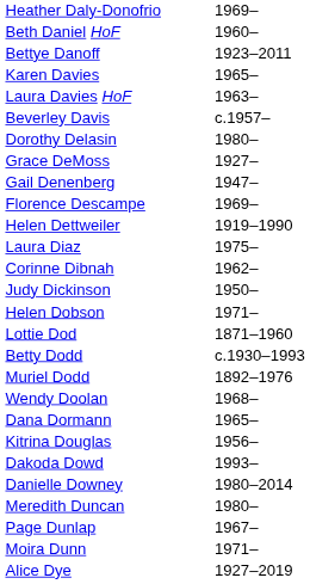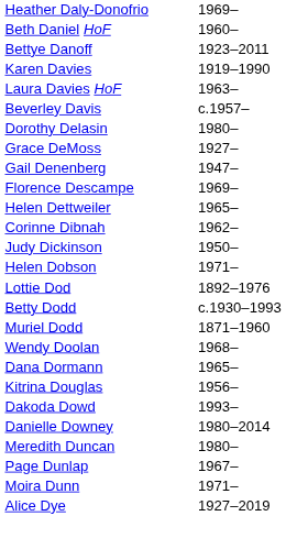 <table>
 <tr>
 <td style="width:210px"> <a href='#'>Heather Daly-Donofrio</a></td>
 <td>1969–</td>
 </tr>
 <tr>
 <td> <a href='#'>Beth Daniel</a> <em><a href='#'><span>HoF</span></a></em></td>
 <td>1960–</td>
 </tr>
 <tr>
 <td> <a href='#'>Bettye Danoff</a></td>
 <td>1923–2011</td>
 </tr>
 <tr>
 <td> <a href='#'>Karen Davies</a></td>
-<td>1965–</td>
+<td>1919–1990</td>
 </tr>
 <tr>
 <td> <a href='#'>Laura Davies</a> <em><a href='#'><span>HoF</span></a></em></td>
 <td>1963–</td>
 </tr>
 <tr>
 <td> <a href='#'>Beverley Davis</a></td>
 <td>c.1957–</td>
 </tr>
 <tr>
 <td>  <a href='#'>Dorothy Delasin</a></td>
 <td>1980–</td>
 </tr>
 <tr>
 <td> <a href='#'>Grace DeMoss</a></td>
 <td>1927–</td>
 </tr>
 <tr>
 <td> <a href='#'>Gail Denenberg</a></td>
 <td>1947–</td>
 </tr>
 <tr>
 <td> <a href='#'>Florence Descampe</a></td>
 <td>1969–</td>
 </tr>
 <tr>
 <td> <a href='#'>Helen Dettweiler</a></td>
-<td>1919–1990</td>
-</tr>
-<tr>
-<td> <a href='#'>Laura Diaz</a></td>
-<td>1975–</td>
+<td>1965–</td>
 </tr>
 <tr>
 <td> <a href='#'>Corinne Dibnah</a></td>
 <td>1962–</td>
 </tr>
 <tr>
 <td> <a href='#'>Judy Dickinson</a></td>
 <td>1950–</td>
 </tr>
 <tr>
 <td> <a href='#'>Helen Dobson</a></td>
 <td>1971–</td>
 </tr>
 <tr>
 <td> <a href='#'>Lottie Dod</a></td>
-<td>1871–1960</td>
+<td>1892–1976</td>
 </tr>
 <tr>
 <td> <a href='#'>Betty Dodd</a></td>
 <td>c.1930–1993</td>
 </tr>
 <tr>
 <td> <a href='#'>Muriel Dodd</a></td>
-<td>1892–1976</td>
+<td>1871–1960</td>
 </tr>
 <tr>
 <td> <a href='#'>Wendy Doolan</a></td>
 <td>1968–</td>
 </tr>
 <tr>
 <td> <a href='#'>Dana Dormann</a></td>
 <td>1965–</td>
 </tr>
 <tr>
 <td> <a href='#'>Kitrina Douglas</a></td>
 <td>1956–</td>
 </tr>
 <tr>
 <td> <a href='#'>Dakoda Dowd</a></td>
 <td>1993–</td>
 </tr>
 <tr>
 <td> <a href='#'>Danielle Downey</a></td>
 <td>1980–2014</td>
 </tr>
 <tr>
 <td> <a href='#'>Meredith Duncan</a></td>
 <td>1980–</td>
 </tr>
 <tr>
 <td> <a href='#'>Page Dunlap</a></td>
 <td>1967–</td>
 </tr>
 <tr>
 <td> <a href='#'>Moira Dunn</a></td>
 <td>1971–</td>
 </tr>
 <tr>
 <td> <a href='#'>Alice Dye</a></td>
 <td>1927–2019</td>
 </tr>
 </table>
